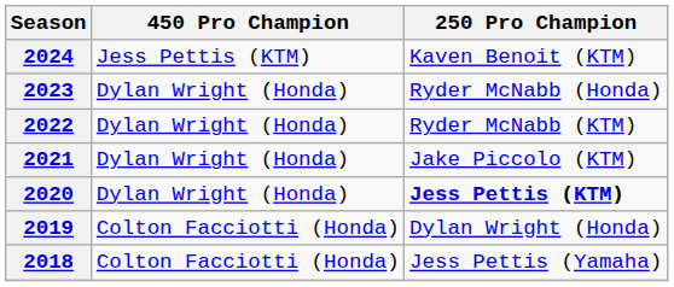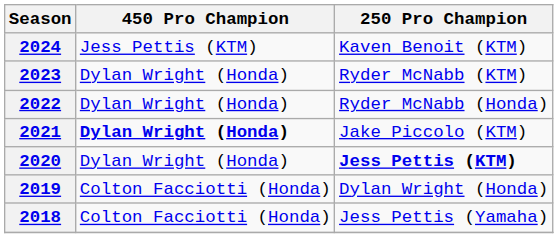 <table class="wikitable">
 <tr>
 <th>Season</th>
 <th>450 Pro Champion</th>
 <th>250 Pro Champion</th>
 </tr>
 <tr>
 <th><a href='#'>2024</a></th>
 <td> <a href='#'>Jess Pettis</a> (<a href='#'>KTM</a>)</td>
 <td> <a href='#'>Kaven Benoit</a> (<a href='#'>KTM</a>)</td>
 </tr>
 <tr>
 <th><a href='#'>2023</a></th>
 <td> <a href='#'>Dylan Wright</a> (<a href='#'>Honda</a>)</td>
-<td> <a href='#'>Ryder McNabb</a> (<a href='#'>Honda</a>)</td>
+<td> <a href='#'>Ryder McNabb</a> (<a href='#'>KTM</a>)</td>
 </tr>
 <tr>
 <th><a href='#'>2022</a></th>
 <td> <a href='#'>Dylan Wright</a> (<a href='#'>Honda</a>)</td>
-<td> <a href='#'>Ryder McNabb</a> (<a href='#'>KTM</a>)</td>
+<td> <a href='#'>Ryder McNabb</a> (<a href='#'>Honda</a>)</td>
 </tr>
 <tr>
 <th><a href='#'>2021</a></th>
-<td> <a href='#'>Dylan Wright</a> (<a href='#'>Honda</a>)</td>
+<td><strong> <a href='#'>Dylan Wright</a> (<a href='#'>Honda</a>)</strong></td>
 <td> <a href='#'>Jake Piccolo</a> (<a href='#'>KTM</a>)</td>
 </tr>
 <tr>
 <th><a href='#'>2020</a></th>
 <td> <a href='#'>Dylan Wright</a> (<a href='#'>Honda</a>)</td>
 <td><strong> <a href='#'>Jess Pettis</a> (<a href='#'>KTM</a>)</strong></td>
 </tr>
 <tr>
 <th><a href='#'>2019</a></th>
 <td> <a href='#'>Colton Facciotti</a> (<a href='#'>Honda</a>)</td>
 <td> <a href='#'>Dylan Wright</a> (<a href='#'>Honda</a>)</td>
 </tr>
 <tr>
 <th><a href='#'>2018</a></th>
 <td> <a href='#'>Colton Facciotti</a> (<a href='#'>Honda</a>)</td>
 <td> <a href='#'>Jess Pettis</a> (<a href='#'>Yamaha</a>)</td>
 </tr>
 <tr>
 </tr>
 </table>
